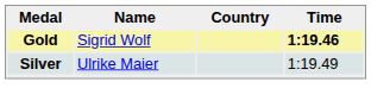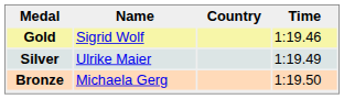 <table style="border-style:solid;border-width:1px;border-color:#808080;background-color:#EFEFEF" cellspacing="2" cellpadding="2" width="380px">
 <tr bgcolor="#EFEFEF">
 <th>Medal</th>
 <th>Name</th>
 <th>Country</th>
 <th>Time</th>
 </tr>
 <tr align="center" valign="top" bgcolor="#F7F6A8">
 <th>Gold</th>
 <td align="left"><a href='#'>Sigrid Wolf</a></td>
 <td align="left"></td>
-<td align="left"><strong>1:19.46</strong></td>
+<td align="left">1:19.46</td>
 </tr>
 <tr align="center" valign="top" bgcolor="#DCE5E5">
 <th>Silver</th>
 <td align="left"><a href='#'>Ulrike Maier</a></td>
 <td align="left"></td>
 <td align="left">1:19.49</td>
 </tr>
+<tr align="center" valign="top" bgcolor="#FFDAB9">
+<th>Bronze</th>
+<td align="left"><a href='#'>Michaela Gerg</a></td>
+<td align="left"></td>
+<td align="left">1:19.50</td>
+</tr>
 <tr align="center" valign="top" bgcolor="#FFFFFF">
 </tr>
 </table>
